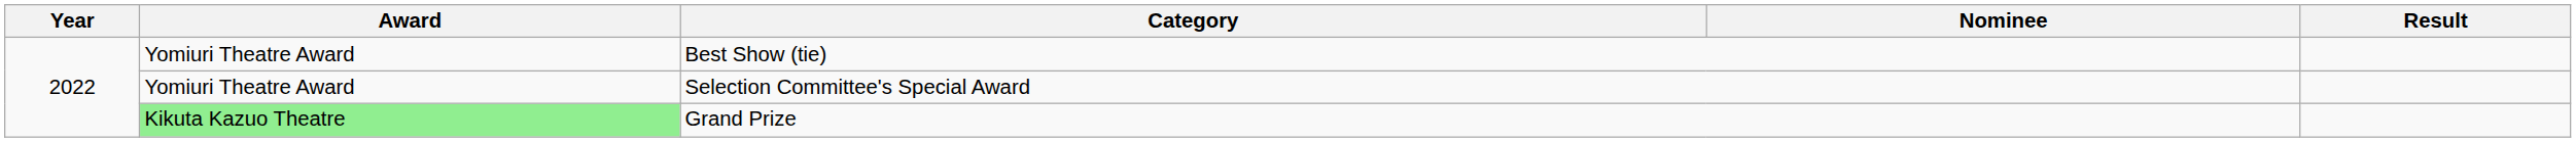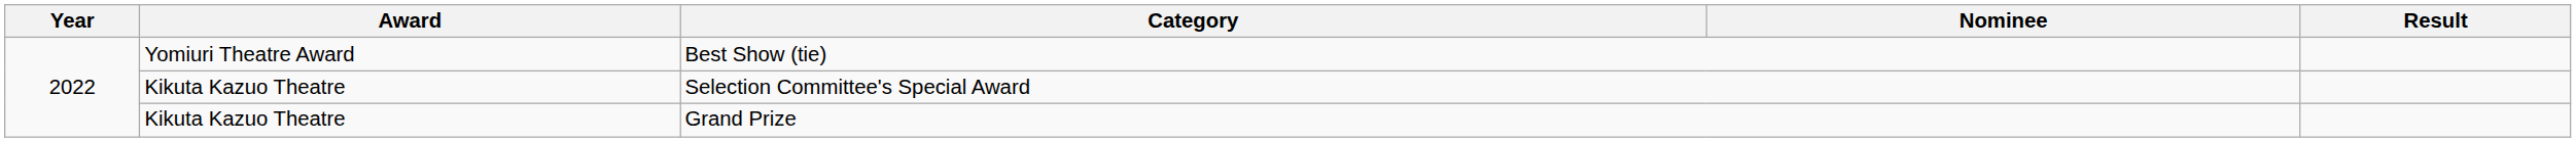 <table class="wikitable sortable" style="width: 99%;">
 <tr>
 <th scope="col" style="width:5%;">Year</th>
 <th scope="col" style="width:20%;">Award</th>
 <th scope="col" style="width:38%;">Category</th>
 <th scope="col" style="width:22%;">Nominee</th>
 <th scope="col" style="width:10%;">Result</th>
 </tr>
 <tr>
 <td rowspan="8" style="text-align:center;">2022</td>
 <td>Yomiuri Theatre Award</td>
 <td colspan="2">Best Show (tie)</td>
 <td></td>
 </tr>
 <tr>
-<td>Yomiuri Theatre Award</td>
+<td>Kikuta Kazuo Theatre</td>
 <td colspan="2">Selection Committee's Special Award</td>
 <td></td>
 </tr>
 <tr>
-<td style="background: lightgreen;">Kikuta Kazuo Theatre</td>
+<td>Kikuta Kazuo Theatre</td>
 <td colspan="2">Grand Prize</td>
 <td></td>
 </tr>
 </table>
